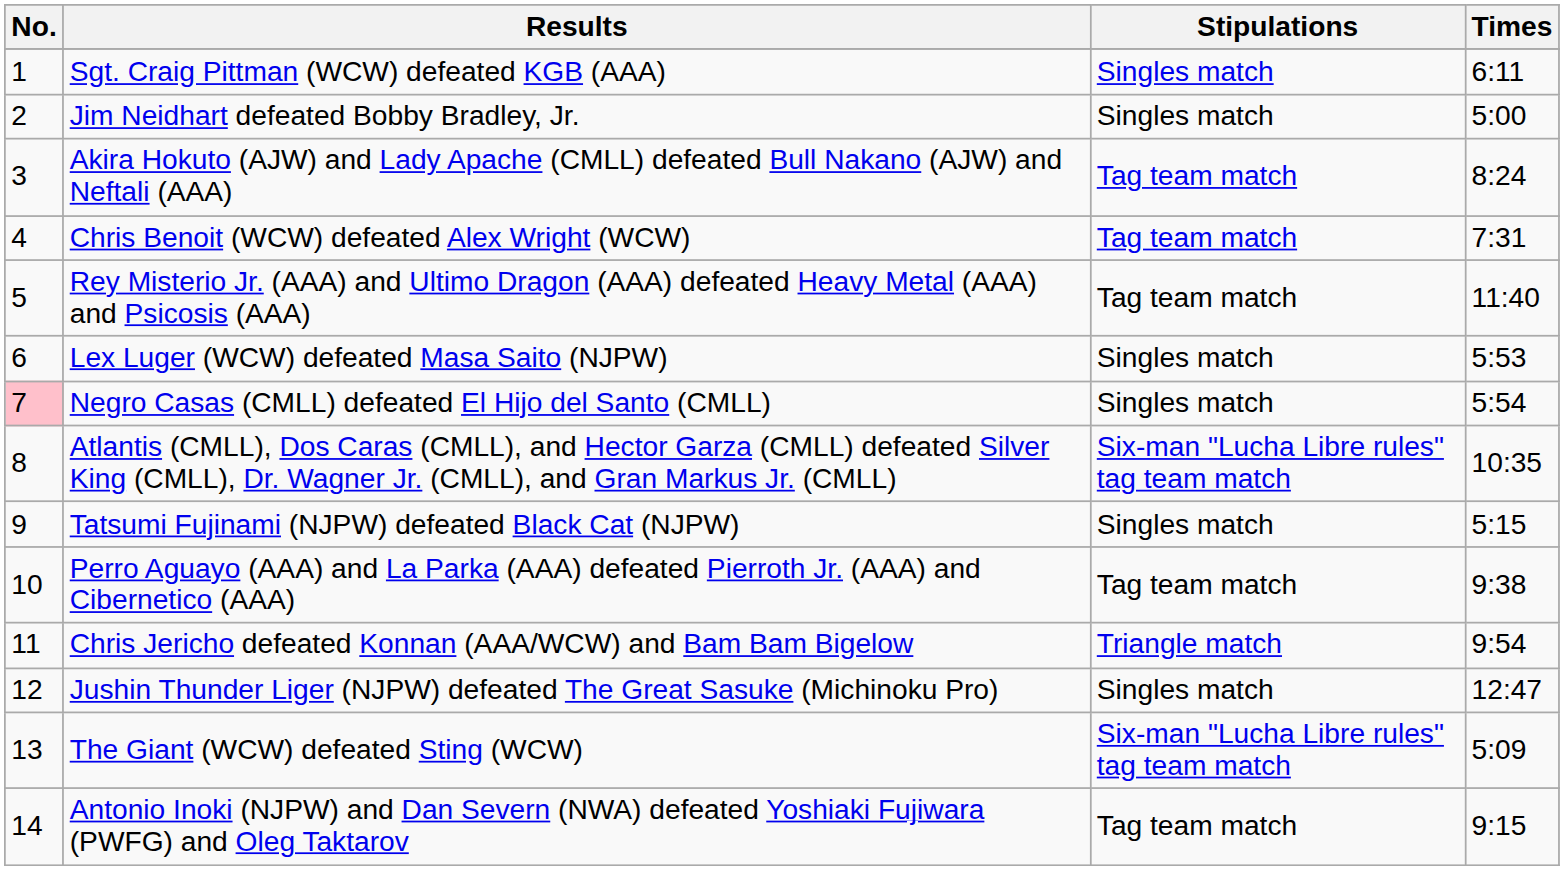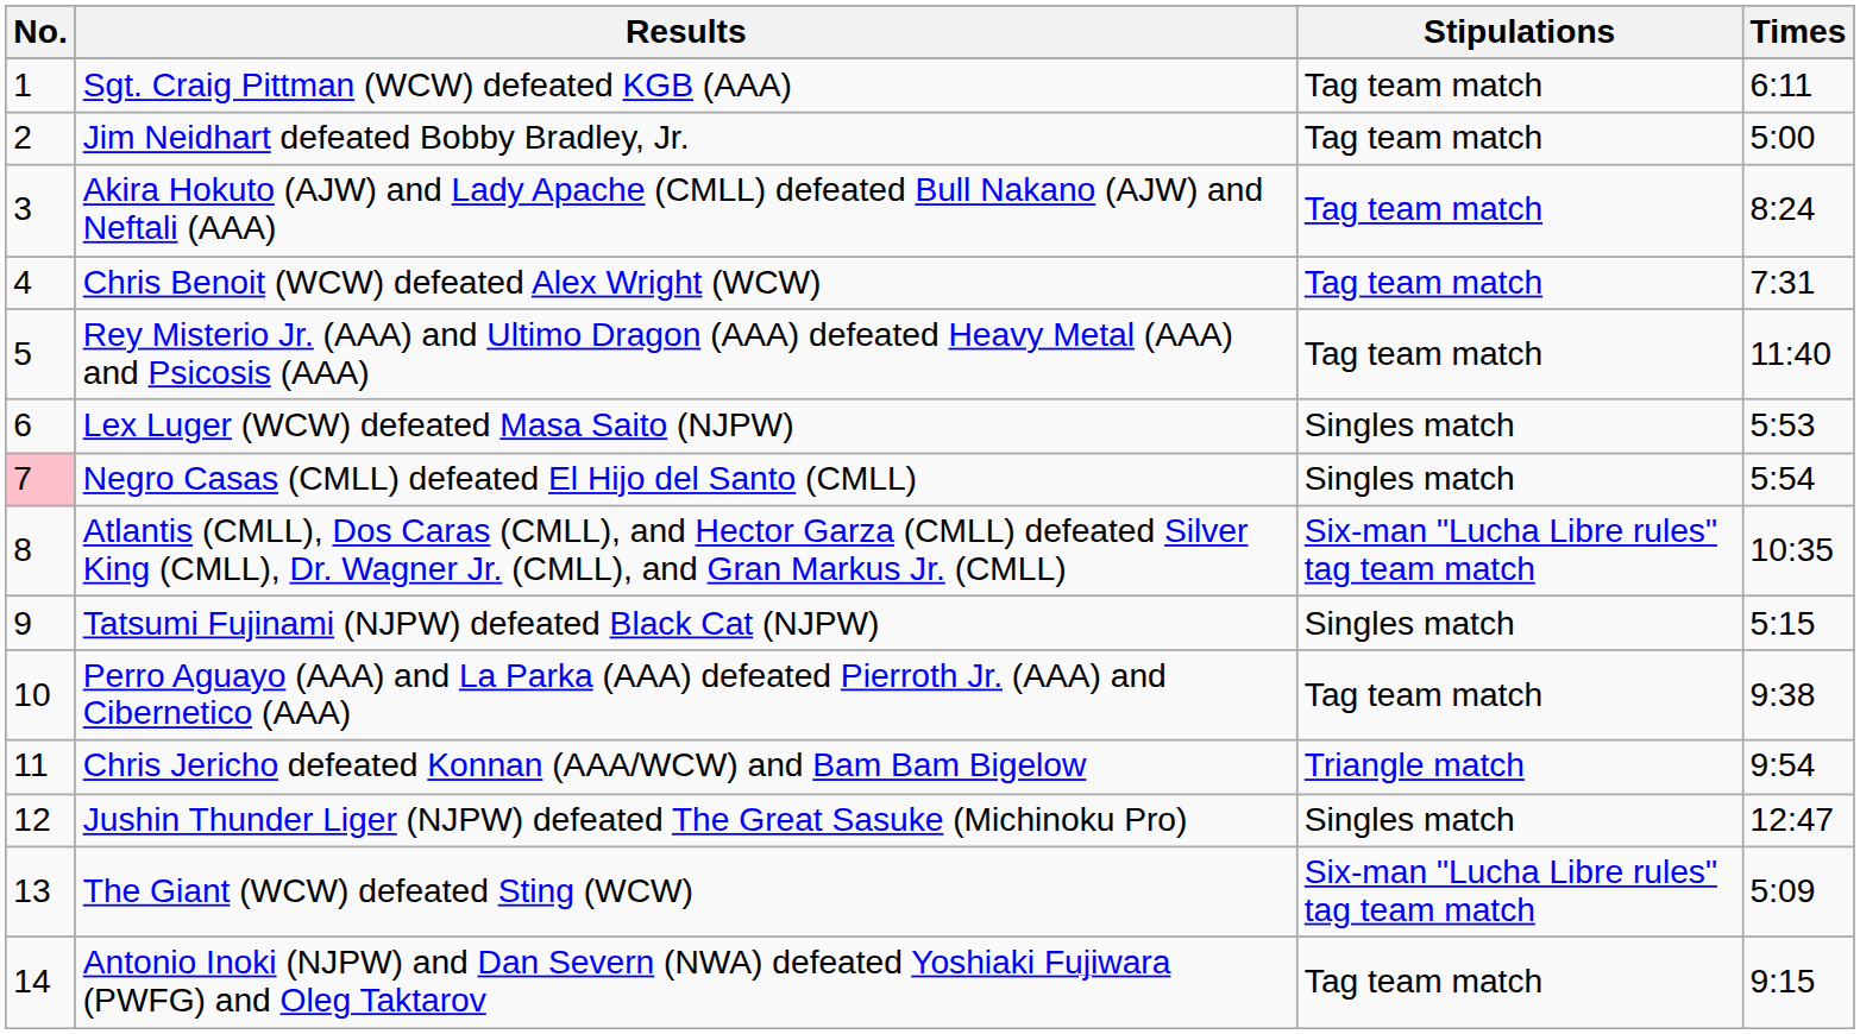 <table class="wikitable" width="100%">
 <tr>
 <th><strong>No.</strong></th>
 <th><strong>Results</strong></th>
 <th><strong>Stipulations</strong></th>
 <th><strong>Times</strong></th>
 </tr>
 <tr>
 </tr>
 <tr>
 <td>1</td>
 <td><a href='#'>Sgt. Craig Pittman</a> (WCW) defeated <a href='#'>KGB</a> (AAA)</td>
-<td><a href='#'>Singles match</a></td>
+<td>Tag team match</td>
 <td>6:11</td>
 </tr>
 <tr>
 <td>2</td>
 <td><a href='#'>Jim Neidhart</a> defeated Bobby Bradley, Jr.</td>
-<td>Singles match</td>
+<td>Tag team match</td>
 <td>5:00</td>
 </tr>
 <tr>
 <td>3</td>
 <td><a href='#'>Akira Hokuto</a> (AJW) and <a href='#'>Lady Apache</a> (CMLL) defeated <a href='#'>Bull Nakano</a> (AJW) and <a href='#'>Neftali</a> (AAA)</td>
 <td><a href='#'>Tag team match</a></td>
 <td>8:24</td>
 </tr>
 <tr>
 <td>4</td>
 <td><a href='#'>Chris Benoit</a> (WCW) defeated <a href='#'>Alex Wright</a> (WCW)</td>
 <td><a href='#'>Tag team match</a></td>
 <td>7:31</td>
 </tr>
 <tr>
 <td>5</td>
 <td><a href='#'>Rey Misterio Jr.</a> (AAA) and <a href='#'>Ultimo Dragon</a> (AAA) defeated <a href='#'>Heavy Metal</a> (AAA) and <a href='#'>Psicosis</a> (AAA)</td>
 <td>Tag team match</td>
 <td>11:40</td>
 </tr>
 <tr>
 <td>6</td>
 <td><a href='#'>Lex Luger</a> (WCW) defeated <a href='#'>Masa Saito</a> (NJPW)</td>
 <td>Singles match</td>
 <td>5:53</td>
 </tr>
 <tr>
 <td style="background: pink;">7</td>
 <td><a href='#'>Negro Casas</a> (CMLL) defeated <a href='#'>El Hijo del Santo</a> (CMLL)</td>
 <td>Singles match</td>
 <td>5:54</td>
 </tr>
 <tr>
 <td>8</td>
 <td><a href='#'>Atlantis</a> (CMLL), <a href='#'>Dos Caras</a> (CMLL), and <a href='#'>Hector Garza</a> (CMLL) defeated <a href='#'>Silver King</a> (CMLL), <a href='#'>Dr. Wagner Jr.</a> (CMLL), and <a href='#'>Gran Markus Jr.</a> (CMLL)</td>
 <td><a href='#'>Six-man "Lucha Libre rules" tag team match</a></td>
 <td>10:35</td>
 </tr>
 <tr>
 <td>9</td>
 <td><a href='#'>Tatsumi Fujinami</a> (NJPW) defeated <a href='#'>Black Cat</a> (NJPW)</td>
 <td>Singles match</td>
 <td>5:15</td>
 </tr>
 <tr>
 <td>10</td>
 <td><a href='#'>Perro Aguayo</a> (AAA) and <a href='#'>La Parka</a> (AAA) defeated <a href='#'>Pierroth Jr.</a> (AAA) and <a href='#'>Cibernetico</a> (AAA)</td>
 <td>Tag team match</td>
 <td>9:38</td>
 </tr>
 <tr>
 <td>11</td>
 <td><a href='#'>Chris Jericho</a> defeated <a href='#'>Konnan</a> (AAA/WCW) and <a href='#'>Bam Bam Bigelow</a></td>
 <td><a href='#'>Triangle match</a></td>
 <td>9:54</td>
 </tr>
 <tr>
 <td>12</td>
 <td><a href='#'>Jushin Thunder Liger</a> (NJPW) defeated <a href='#'>The Great Sasuke</a> (Michinoku Pro)</td>
 <td>Singles match</td>
 <td>12:47</td>
 </tr>
 <tr>
 <td>13</td>
 <td><a href='#'>The Giant</a> (WCW) defeated <a href='#'>Sting</a> (WCW)</td>
 <td><a href='#'>Six-man "Lucha Libre rules" tag team match</a></td>
 <td>5:09</td>
 </tr>
 <tr>
 <td>14</td>
 <td><a href='#'>Antonio Inoki</a> (NJPW) and <a href='#'>Dan Severn</a> (NWA) defeated <a href='#'>Yoshiaki Fujiwara</a> (PWFG) and <a href='#'>Oleg Taktarov</a></td>
 <td>Tag team match</td>
 <td>9:15</td>
 </tr>
 <tr>
 </tr>
 </table>
